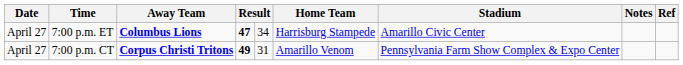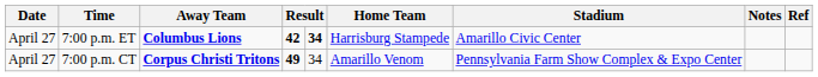 <table class="wikitable">
 <tr>
 <th>Date</th>
 <th>Time</th>
 <th>Away Team</th>
 <th colspan="2">Result</th>
 <th>Home Team</th>
 <th>Stadium</th>
 <th>Notes</th>
 <th>Ref</th>
 </tr>
 <tr>
 <td>April 27</td>
 <td>7:00 p.m. ET</td>
 <td><strong><a href='#'>Columbus Lions</a></strong></td>
-<td><strong>47</strong></td>
-<td>34</td>
+<td><strong>42</strong></td>
+<td><strong>34</strong></td>
 <td><a href='#'>Harrisburg Stampede</a></td>
 <td><a href='#'>Amarillo Civic Center</a></td>
 <td></td>
 <td></td>
 </tr>
 <tr>
 <td>April 27</td>
 <td>7:00 p.m. CT</td>
 <td><strong><a href='#'>Corpus Christi Tritons</a></strong></td>
 <td><strong>49</strong></td>
-<td>31</td>
+<td>34</td>
 <td><a href='#'>Amarillo Venom</a></td>
 <td><a href='#'>Pennsylvania Farm Show Complex & Expo Center</a></td>
 <td></td>
 <td></td>
 </tr>
 </table>
